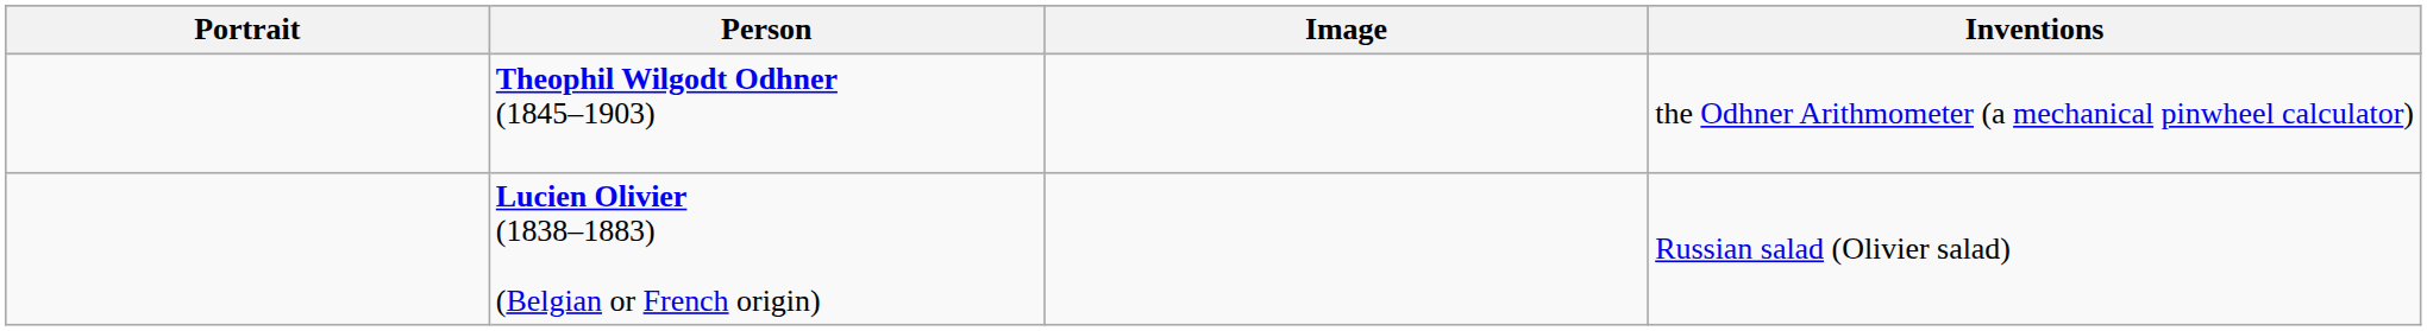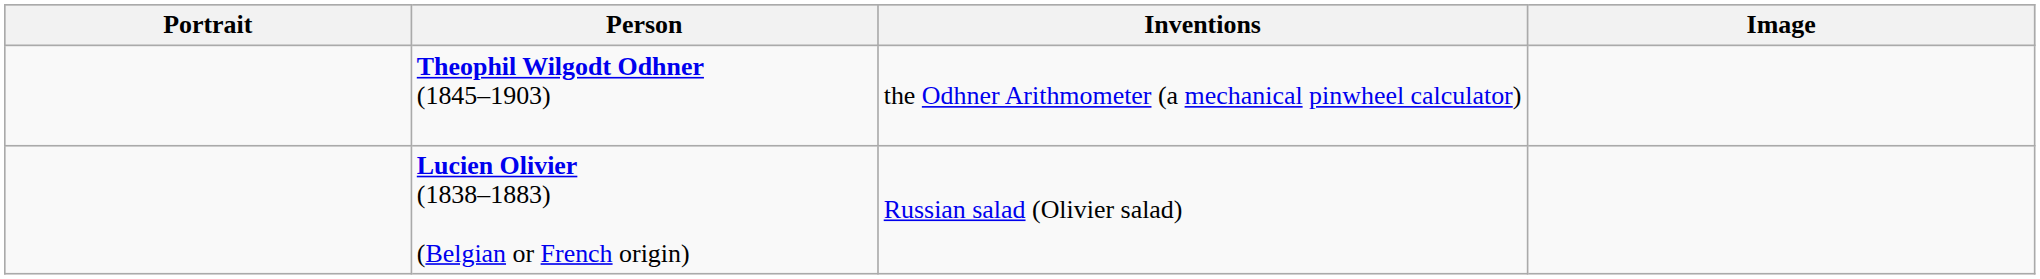 <table class="wikitable">
 <tr style="background:#ccc;">
 <th width=20%>Portrait</th>
 <th width=23%>Person</th>
+<th width=32%>Inventions</th>
 <th width=25%>Image</th>
-<th width=32%>Inventions</th>
 </tr>
 <tr>
 <td align=center></td>
 <td><strong><a href='#'>Theophil Wilgodt Odhner</a></strong><br> (1845–1903)<br> <br></td>
+<td>the <a href='#'>Odhner Arithmometer</a> (a <a href='#'>mechanical</a> <a href='#'>pinwheel calculator</a>)</td>
 <td align=center></td>
-<td>the <a href='#'>Odhner Arithmometer</a> (a <a href='#'>mechanical</a> <a href='#'>pinwheel calculator</a>)</td>
 </tr>
 <tr>
 <td align=center></td>
 <td><strong><a href='#'>Lucien Olivier</a></strong><br> (1838–1883)<br><br>(<a href='#'>Belgian</a> or <a href='#'>French</a> origin)</td>
+<td><a href='#'>Russian salad</a> (Olivier salad)</td>
 <td align=center></td>
-<td><a href='#'>Russian salad</a> (Olivier salad)</td>
 </tr>
 </table>
